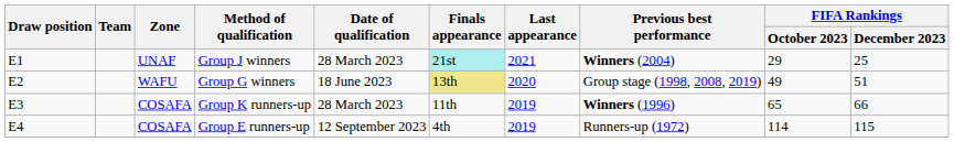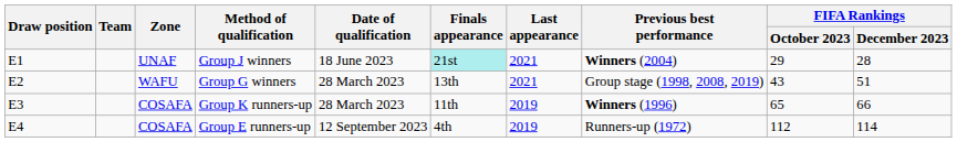 <table class="wikitable sortable">
 <tr>
 <th rowspan=2>Draw position</th>
 <th rowspan=2>Team</th>
 <th rowspan=2>Zone</th>
 <th rowspan=2>Method of<br>qualification</th>
 <th rowspan=2>Date of<br>qualification</th>
 <th rowspan=2>Finals<br>appearance</th>
 <th rowspan=2>Last<br>appearance</th>
 <th rowspan=2>Previous best<br>performance</th>
 <th colspan=2><a href='#'>FIFA Rankings</a></th>
 </tr>
 <tr>
 <th>October 2023</th>
 <th>December 2023</th>
 </tr>
 <tr>
 <td>E1</td>
 <td style=white-space:nowrap></td>
 <td><a href='#'>UNAF</a></td>
 <td data-sort-value="E1"><a href='#'>Group J</a> winners</td>
-<td data-sort-value="7">28 March 2023</td>
+<td data-sort-value="14">18 June 2023</td>
 <td style="background: paleturquoise;">21st</td>
 <td><a href='#'>2021</a></td>
 <td data-sort-value="5.1"><strong>Winners</strong> (<a href='#'>2004</a>)</td>
 <td>29</td>
-<td>25</td>
+<td>28</td>
 </tr>
 <tr>
 <td>E2</td>
 <td style=white-space:nowrap></td>
 <td><a href='#'>WAFU</a></td>
 <td data-sort-value="E2"><a href='#'>Group G</a> winners</td>
-<td data-sort-value="14">18 June 2023</td>
-<td style="background: khaki;">13th</td>
-<td><a href='#'>2020</a></td>
+<td data-sort-value="7">28 March 2023</td>
+<td>13th</td>
+<td><a href='#'>2021</a></td>
 <td data-sort-value="5.4">Group stage (<a href='#'>1998</a>, <a href='#'>2008</a>, <a href='#'>2019</a>)</td>
-<td>49</td>
+<td>43</td>
 <td>51</td>
 </tr>
 <tr>
 <td>E3</td>
 <td style=white-space:nowrap></td>
 <td><a href='#'>COSAFA</a></td>
 <td data-sort-value="E3"><a href='#'>Group K</a> runners-up</td>
 <td data-sort-value="4">28 March 2023</td>
 <td>11th</td>
 <td><a href='#'>2019</a></td>
 <td data-sort-value="5.3"><strong>Winners</strong> (<a href='#'>1996</a>)</td>
 <td>65</td>
 <td>66</td>
 </tr>
 <tr>
 <td>E4</td>
 <td style=white-space:nowrap></td>
 <td><a href='#'>COSAFA</a></td>
 <td data-sort-value="E4"><a href='#'>Group E</a> runners-up</td>
 <td data-sort-value="24">12 September 2023</td>
 <td>4th</td>
 <td><a href='#'>2019</a></td>
 <td data-sort-value="5.2">Runners-up (<a href='#'>1972</a>)</td>
+<td>112</td>
 <td>114</td>
-<td>115</td>
 </tr>
 </table>
